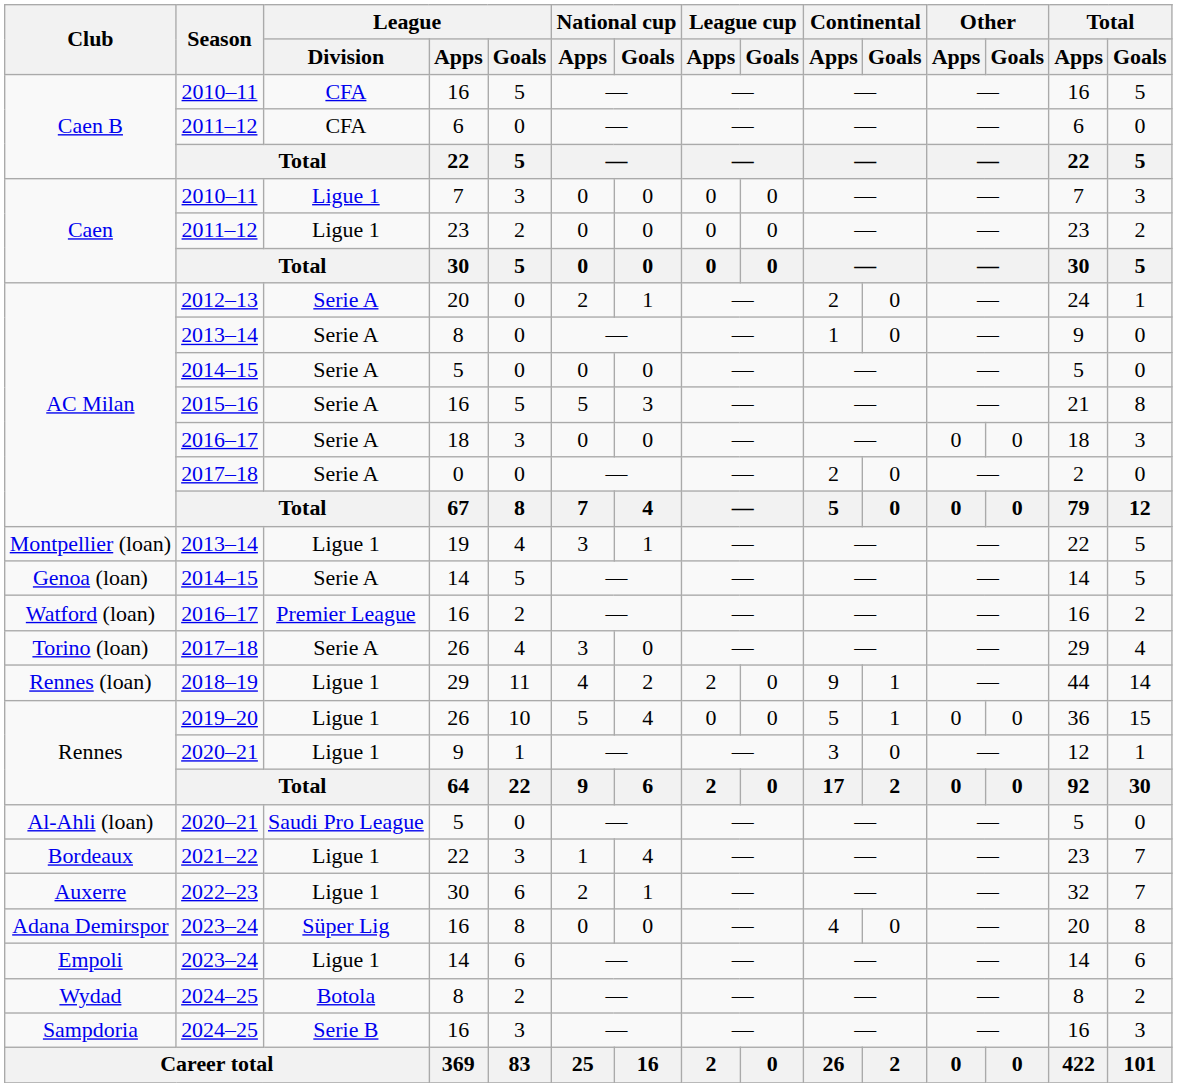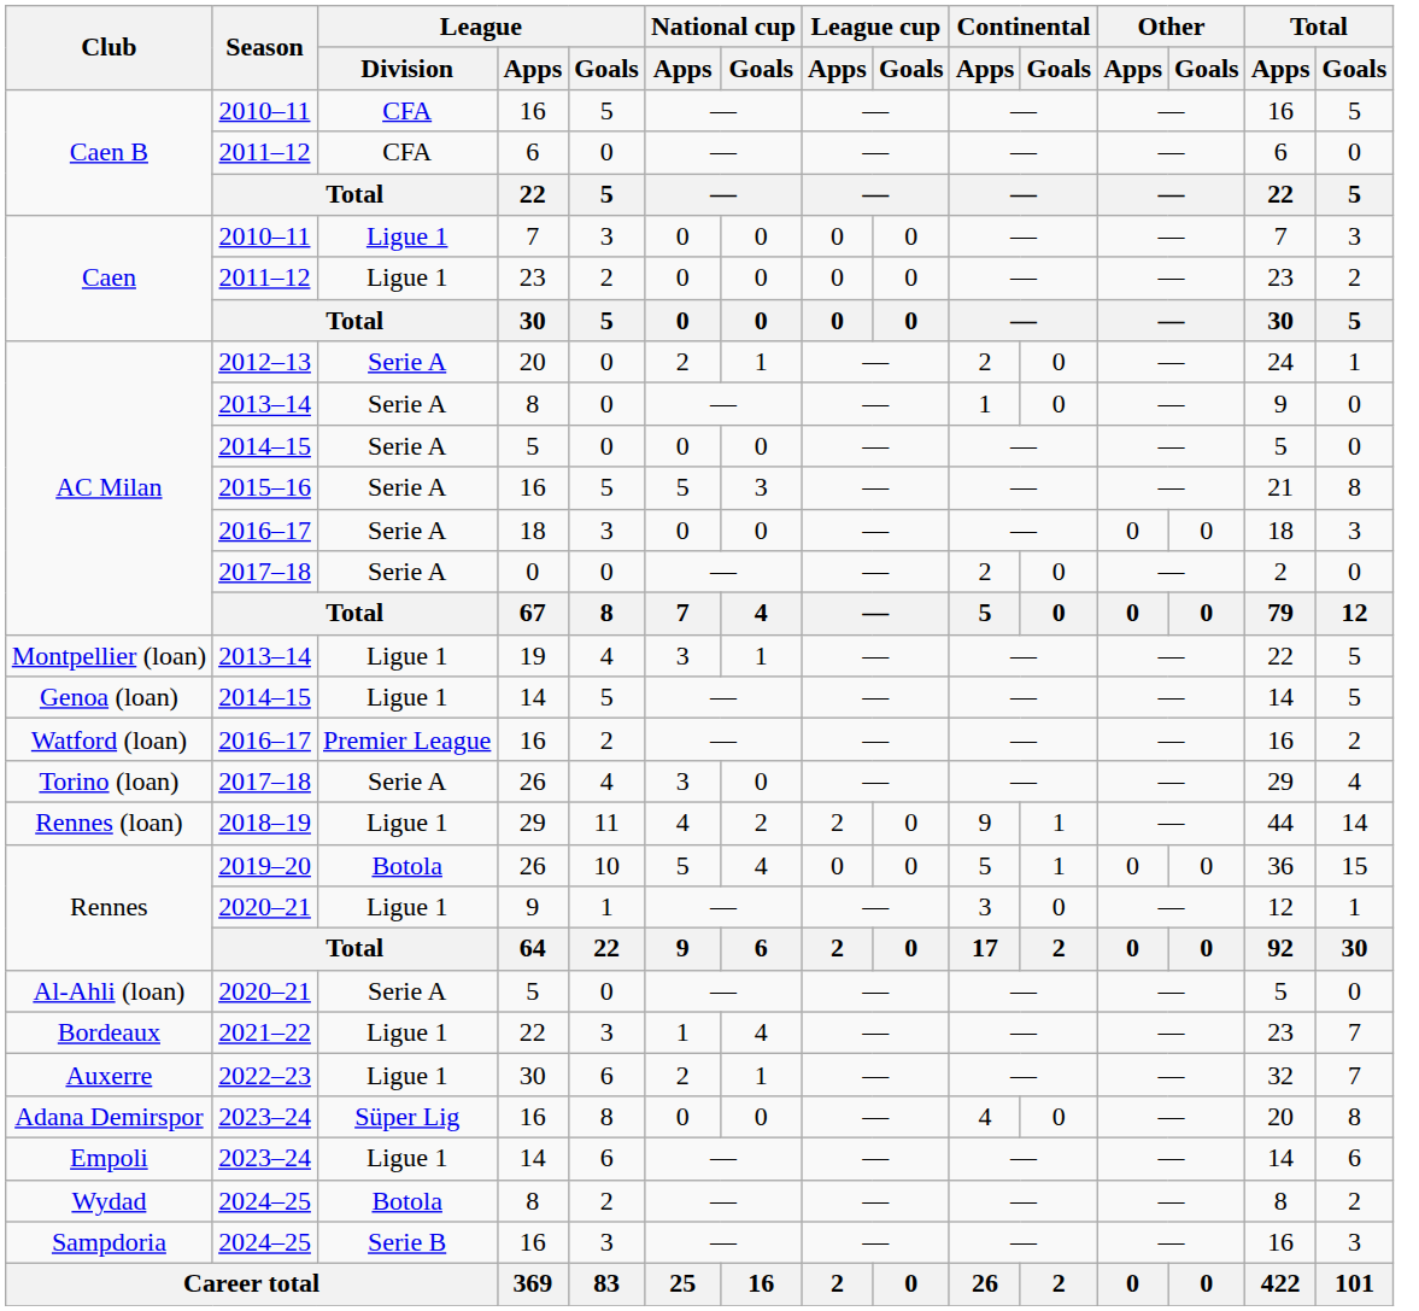 <table class="wikitable" style="text-align:center">
 <tr>
 <th rowspan="2">Club</th>
 <th rowspan="2">Season</th>
 <th colspan="3">League</th>
 <th colspan="2">National cup</th>
 <th colspan="2">League cup</th>
 <th colspan="2">Continental</th>
 <th colspan="2">Other</th>
 <th colspan="2">Total</th>
 </tr>
 <tr>
 <th>Division</th>
 <th>Apps</th>
 <th>Goals</th>
 <th>Apps</th>
 <th>Goals</th>
 <th>Apps</th>
 <th>Goals</th>
 <th>Apps</th>
 <th>Goals</th>
 <th>Apps</th>
 <th>Goals</th>
 <th>Apps</th>
 <th>Goals</th>
 </tr>
 <tr>
 <td rowspan="3"><a href='#'>Caen B</a></td>
 <td><a href='#'>2010–11</a></td>
 <td><a href='#'>CFA</a></td>
 <td>16</td>
 <td>5</td>
 <td colspan="2">—</td>
 <td colspan="2">—</td>
 <td colspan="2">—</td>
 <td colspan="2">—</td>
 <td>16</td>
 <td>5</td>
 </tr>
 <tr>
 <td><a href='#'>2011–12</a></td>
 <td>CFA</td>
 <td>6</td>
 <td>0</td>
 <td colspan="2">—</td>
 <td colspan="2">—</td>
 <td colspan="2">—</td>
 <td colspan="2">—</td>
 <td>6</td>
 <td>0</td>
 </tr>
 <tr>
 <th colspan="2">Total</th>
 <th>22</th>
 <th>5</th>
 <th colspan="2">—</th>
 <th colspan="2">—</th>
 <th colspan="2">—</th>
 <th colspan="2">—</th>
 <th>22</th>
 <th>5</th>
 </tr>
 <tr>
 <td rowspan="3"><a href='#'>Caen</a></td>
 <td><a href='#'>2010–11</a></td>
 <td><a href='#'>Ligue 1</a></td>
 <td>7</td>
 <td>3</td>
 <td>0</td>
 <td>0</td>
 <td>0</td>
 <td>0</td>
 <td colspan="2">—</td>
 <td colspan="2">—</td>
 <td>7</td>
 <td>3</td>
 </tr>
 <tr>
 <td><a href='#'>2011–12</a></td>
 <td>Ligue 1</td>
 <td>23</td>
 <td>2</td>
 <td>0</td>
 <td>0</td>
 <td>0</td>
 <td>0</td>
 <td colspan="2">—</td>
 <td colspan="2">—</td>
 <td>23</td>
 <td>2</td>
 </tr>
 <tr>
 <th colspan="2">Total</th>
 <th>30</th>
 <th>5</th>
 <th>0</th>
 <th>0</th>
 <th>0</th>
 <th>0</th>
 <th colspan="2">—</th>
 <th colspan="2">—</th>
 <th>30</th>
 <th>5</th>
 </tr>
 <tr>
 <td rowspan="7"><a href='#'>AC Milan</a></td>
 <td><a href='#'>2012–13</a></td>
 <td><a href='#'>Serie A</a></td>
 <td>20</td>
 <td>0</td>
 <td>2</td>
 <td>1</td>
 <td colspan="2">—</td>
 <td>2</td>
 <td>0</td>
 <td colspan="2">—</td>
 <td>24</td>
 <td>1</td>
 </tr>
 <tr>
 <td><a href='#'>2013–14</a></td>
 <td>Serie A</td>
 <td>8</td>
 <td>0</td>
 <td colspan="2">—</td>
 <td colspan="2">—</td>
 <td>1</td>
 <td>0</td>
 <td colspan="2">—</td>
 <td>9</td>
 <td>0</td>
 </tr>
 <tr>
 <td><a href='#'>2014–15</a></td>
 <td>Serie A</td>
 <td>5</td>
 <td>0</td>
 <td>0</td>
 <td>0</td>
 <td colspan="2">—</td>
 <td colspan="2">—</td>
 <td colspan="2">—</td>
 <td>5</td>
 <td>0</td>
 </tr>
 <tr>
 <td><a href='#'>2015–16</a></td>
 <td>Serie A</td>
 <td>16</td>
 <td>5</td>
 <td>5</td>
 <td>3</td>
 <td colspan="2">—</td>
 <td colspan="2">—</td>
 <td colspan="2">—</td>
 <td>21</td>
 <td>8</td>
 </tr>
 <tr>
 <td><a href='#'>2016–17</a></td>
 <td>Serie A</td>
 <td>18</td>
 <td>3</td>
 <td>0</td>
 <td>0</td>
 <td colspan="2">—</td>
 <td colspan="2">—</td>
 <td>0</td>
 <td>0</td>
 <td>18</td>
 <td>3</td>
 </tr>
 <tr>
 <td><a href='#'>2017–18</a></td>
 <td>Serie A</td>
 <td>0</td>
 <td>0</td>
 <td colspan="2">—</td>
 <td colspan="2">—</td>
 <td>2</td>
 <td>0</td>
 <td colspan="2">—</td>
 <td>2</td>
 <td>0</td>
 </tr>
 <tr>
 <th colspan="2">Total</th>
 <th>67</th>
 <th>8</th>
 <th>7</th>
 <th>4</th>
 <th colspan="2">—</th>
 <th>5</th>
 <th>0</th>
 <th>0</th>
 <th>0</th>
 <th>79</th>
 <th>12</th>
 </tr>
 <tr>
 <td><a href='#'>Montpellier</a> (loan)</td>
 <td><a href='#'>2013–14</a></td>
 <td>Ligue 1</td>
 <td>19</td>
 <td>4</td>
 <td>3</td>
 <td>1</td>
 <td colspan="2">—</td>
 <td colspan="2">—</td>
 <td colspan="2">—</td>
 <td>22</td>
 <td>5</td>
 </tr>
 <tr>
 <td><a href='#'>Genoa</a> (loan)</td>
 <td><a href='#'>2014–15</a></td>
-<td>Serie A</td>
+<td>Ligue 1</td>
 <td>14</td>
 <td>5</td>
 <td colspan="2">—</td>
 <td colspan="2">—</td>
 <td colspan="2">—</td>
 <td colspan="2">—</td>
 <td>14</td>
 <td>5</td>
 </tr>
 <tr>
 <td><a href='#'>Watford</a> (loan)</td>
 <td><a href='#'>2016–17</a></td>
 <td><a href='#'>Premier League</a></td>
 <td>16</td>
 <td>2</td>
 <td colspan="2">—</td>
 <td colspan="2">—</td>
 <td colspan="2">—</td>
 <td colspan="2">—</td>
 <td>16</td>
 <td>2</td>
 </tr>
 <tr>
 <td><a href='#'>Torino</a> (loan)</td>
 <td><a href='#'>2017–18</a></td>
 <td>Serie A</td>
 <td>26</td>
 <td>4</td>
 <td>3</td>
 <td>0</td>
 <td colspan="2">—</td>
 <td colspan="2">—</td>
 <td colspan="2">—</td>
 <td>29</td>
 <td>4</td>
 </tr>
 <tr>
 <td><a href='#'>Rennes</a> (loan)</td>
 <td><a href='#'>2018–19</a></td>
 <td>Ligue 1</td>
 <td>29</td>
 <td>11</td>
 <td>4</td>
 <td>2</td>
 <td>2</td>
 <td>0</td>
 <td>9</td>
 <td>1</td>
 <td colspan="2">—</td>
 <td>44</td>
 <td>14</td>
 </tr>
 <tr>
 <td rowspan="3">Rennes</td>
 <td><a href='#'>2019–20</a></td>
-<td>Ligue 1</td>
+<td><a href='#'>Botola</a></td>
 <td>26</td>
 <td>10</td>
 <td>5</td>
 <td>4</td>
 <td>0</td>
 <td>0</td>
 <td>5</td>
 <td>1</td>
 <td>0</td>
 <td>0</td>
 <td>36</td>
 <td>15</td>
 </tr>
 <tr>
 <td><a href='#'>2020–21</a></td>
 <td>Ligue 1</td>
 <td>9</td>
 <td>1</td>
 <td colspan="2">—</td>
 <td colspan="2">—</td>
 <td>3</td>
 <td>0</td>
 <td colspan="2">—</td>
 <td>12</td>
 <td>1</td>
 </tr>
 <tr>
 <th colspan="2">Total</th>
 <th>64</th>
 <th>22</th>
 <th>9</th>
 <th>6</th>
 <th>2</th>
 <th>0</th>
 <th>17</th>
 <th>2</th>
 <th>0</th>
 <th>0</th>
 <th>92</th>
 <th>30</th>
 </tr>
 <tr>
 <td><a href='#'>Al-Ahli</a> (loan)</td>
 <td><a href='#'>2020–21</a></td>
-<td><a href='#'>Saudi Pro League</a></td>
+<td>Serie A</td>
 <td>5</td>
 <td>0</td>
 <td colspan="2">—</td>
 <td colspan="2">—</td>
 <td colspan="2">—</td>
 <td colspan="2">—</td>
 <td>5</td>
 <td>0</td>
 </tr>
 <tr>
 <td><a href='#'>Bordeaux</a></td>
 <td><a href='#'>2021–22</a></td>
 <td>Ligue 1</td>
 <td>22</td>
 <td>3</td>
 <td>1</td>
 <td>4</td>
 <td colspan="2">—</td>
 <td colspan="2">—</td>
 <td colspan="2">—</td>
 <td>23</td>
 <td>7</td>
 </tr>
 <tr>
 <td><a href='#'>Auxerre</a></td>
 <td><a href='#'>2022–23</a></td>
 <td>Ligue 1</td>
 <td>30</td>
 <td>6</td>
 <td>2</td>
 <td>1</td>
 <td colspan="2">—</td>
 <td colspan="2">—</td>
 <td colspan="2">—</td>
 <td>32</td>
 <td>7</td>
 </tr>
 <tr>
 <td><a href='#'>Adana Demirspor</a></td>
 <td><a href='#'>2023–24</a></td>
 <td><a href='#'>Süper Lig</a></td>
 <td>16</td>
 <td>8</td>
 <td>0</td>
 <td>0</td>
 <td colspan="2">—</td>
 <td>4</td>
 <td>0</td>
 <td colspan="2">—</td>
 <td>20</td>
 <td>8</td>
 </tr>
 <tr>
 <td><a href='#'>Empoli</a></td>
 <td><a href='#'>2023–24</a></td>
 <td>Ligue 1</td>
 <td>14</td>
 <td>6</td>
 <td colspan="2">—</td>
 <td colspan="2">—</td>
 <td colspan="2">—</td>
 <td colspan="2">—</td>
 <td>14</td>
 <td>6</td>
 </tr>
 <tr>
 <td><a href='#'>Wydad</a></td>
 <td><a href='#'>2024–25</a></td>
 <td><a href='#'>Botola</a></td>
 <td>8</td>
 <td>2</td>
 <td colspan="2">—</td>
 <td colspan="2">—</td>
 <td colspan="2">—</td>
 <td colspan="2">—</td>
 <td>8</td>
 <td>2</td>
 </tr>
 <tr>
 <td><a href='#'>Sampdoria</a></td>
 <td><a href='#'>2024–25</a></td>
 <td><a href='#'>Serie B</a></td>
 <td>16</td>
 <td>3</td>
 <td colspan="2">—</td>
 <td colspan="2">—</td>
 <td colspan="2">—</td>
 <td colspan="2">—</td>
 <td>16</td>
 <td>3</td>
 </tr>
 <tr>
 <th colspan="3">Career total</th>
 <th>369</th>
 <th>83</th>
 <th>25</th>
 <th>16</th>
 <th>2</th>
 <th>0</th>
 <th>26</th>
 <th>2</th>
 <th>0</th>
 <th>0</th>
 <th>422</th>
 <th>101</th>
 </tr>
 </table>
